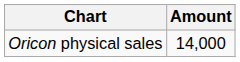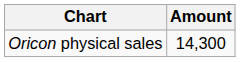 <table class="wikitable">
 <tr>
 <th>Chart</th>
 <th>Amount</th>
 </tr>
 <tr>
 <td><em>Oricon</em> physical sales</td>
-<td align="center">14,000</td>
+<td align="center">14,300</td>
 </tr>
 </table>
